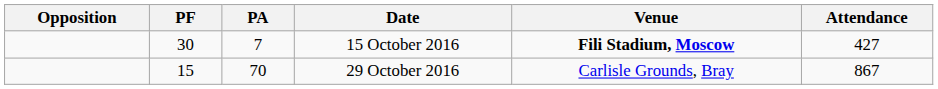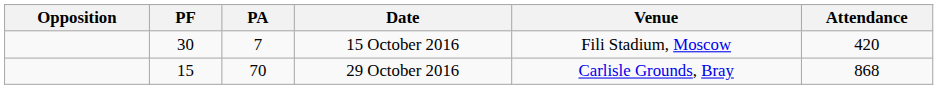 <table class="wikitable sortable" style="width:70%;text-align:center">
 <tr>
 <th width=10%>Opposition</th>
 <th width=5%>PF</th>
 <th width=5%>PA</th>
 <th width=15%>Date</th>
 <th width=20%>Venue</th>
 <th width=8%>Attendance</th>
 </tr>
 <tr>
 <td></td>
 <td>30</td>
 <td>7</td>
 <td>15 October 2016</td>
-<td><strong>Fili Stadium, <a href='#'>Moscow</a></strong></td>
-<td>427</td>
+<td>Fili Stadium, <a href='#'>Moscow</a></td>
+<td>420</td>
 </tr>
 <tr>
 <td></td>
 <td>15</td>
 <td>70</td>
 <td>29 October 2016</td>
 <td><a href='#'>Carlisle Grounds</a>, <a href='#'>Bray</a></td>
-<td>867</td>
+<td>868</td>
 </tr>
 </table>
